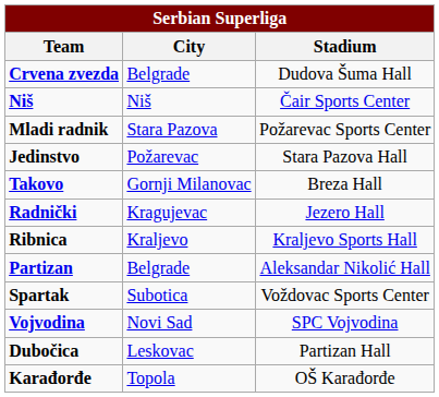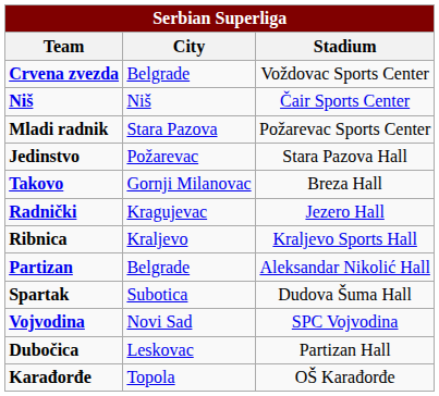 <table class="wikitable sortable">
 <tr>
 <th colspan=4 style="background:maroon; color:white;">Serbian Superliga</th>
 </tr>
 <tr>
 <th>Team</th>
 <th>City</th>
 <th>Stadium</th>
 </tr>
 <tr>
 <td><strong><a href='#'>Crvena zvezda</a></strong></td>
 <td><a href='#'>Belgrade</a></td>
-<td align=center>Dudova Šuma Hall</td>
+<td align=center>Voždovac Sports Center</td>
 </tr>
 <tr>
 <td><strong><a href='#'>Niš</a></strong></td>
 <td><a href='#'>Niš</a></td>
 <td align=center><a href='#'>Čair Sports Center</a></td>
 </tr>
 <tr>
 <td><strong>Mladi radnik</strong></td>
 <td><a href='#'>Stara Pazova</a></td>
 <td align=center>Požarevac Sports Center</td>
 </tr>
 <tr>
 <td><strong>Jedinstvo</strong></td>
 <td><a href='#'>Požarevac</a></td>
 <td align=center>Stara Pazova Hall</td>
 </tr>
 <tr>
 <td><strong><a href='#'>Takovo</a></strong></td>
 <td><a href='#'>Gornji Milanovac</a></td>
 <td align=center>Breza Hall</td>
 </tr>
 <tr>
 <td><strong><a href='#'>Radnički</a></strong></td>
 <td><a href='#'>Kragujevac</a></td>
 <td align=center><a href='#'>Jezero Hall</a></td>
 </tr>
 <tr>
 <td><strong>Ribnica</strong></td>
 <td><a href='#'>Kraljevo</a></td>
 <td align=center><a href='#'>Kraljevo Sports Hall</a></td>
 </tr>
 <tr>
 <td><strong><a href='#'>Partizan</a></strong></td>
 <td><a href='#'>Belgrade</a></td>
 <td align=center><a href='#'>Aleksandar Nikolić Hall</a></td>
 </tr>
 <tr>
 <td><strong>Spartak</strong></td>
 <td><a href='#'>Subotica</a></td>
-<td align=center>Voždovac Sports Center</td>
+<td align=center>Dudova Šuma Hall</td>
 </tr>
 <tr>
 <td><strong><a href='#'>Vojvodina</a></strong></td>
 <td><a href='#'>Novi Sad</a></td>
 <td align=center><a href='#'>SPC Vojvodina</a></td>
 </tr>
 <tr>
 <td><strong>Dubočica</strong></td>
 <td><a href='#'>Leskovac</a></td>
 <td align=center>Partizan Hall</td>
 </tr>
 <tr>
 <td><strong>Karađorđe</strong></td>
 <td><a href='#'>Topola</a></td>
 <td align=center>OŠ Karađorđe</td>
 </tr>
 </table>
